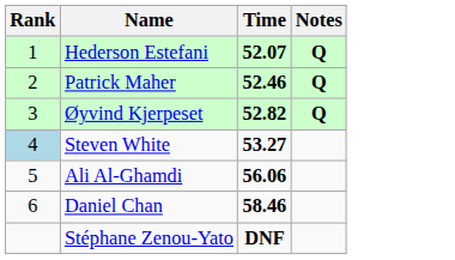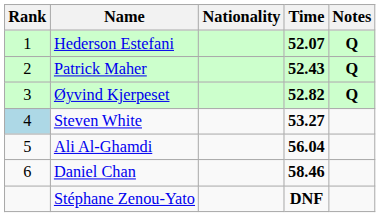 <table class="wikitable sortable" style="text-align:center">
 <tr>
 <th>Rank</th>
 <th>Name</th>
+<th>Nationality</th>
 <th>Time</th>
 <th>Notes</th>
 </tr>
 <tr bgcolor=ccffcc>
 <td>1</td>
 <td align=left><a href='#'>Hederson Estefani</a></td>
+<td align=left></td>
 <td><strong>52.07</strong></td>
 <td><strong>Q</strong></td>
 </tr>
 <tr bgcolor=ccffcc>
 <td>2</td>
 <td align=left><a href='#'>Patrick Maher</a></td>
-<td><strong>52.46</strong></td>
+<td align=left></td>
+<td><strong>52.43</strong></td>
 <td><strong>Q</strong></td>
 </tr>
 <tr bgcolor=ccffcc>
 <td>3</td>
 <td align=left><a href='#'>Øyvind Kjerpeset</a></td>
+<td align=left></td>
 <td><strong>52.82</strong></td>
 <td><strong>Q</strong></td>
 </tr>
 <tr>
 <td style="background: lightblue;">4</td>
 <td align=left><a href='#'>Steven White</a></td>
+<td align=left></td>
 <td><strong>53.27</strong></td>
 <td></td>
 </tr>
 <tr>
 <td>5</td>
 <td align=left><a href='#'>Ali Al-Ghamdi</a></td>
-<td><strong>56.06</strong></td>
+<td align=left></td>
+<td><strong>56.04</strong></td>
 <td></td>
 </tr>
 <tr>
 <td>6</td>
 <td align=left><a href='#'>Daniel Chan</a></td>
+<td align=left></td>
 <td><strong>58.46</strong></td>
 <td></td>
 </tr>
 <tr>
 <td></td>
 <td align=left><a href='#'>Stéphane Zenou-Yato</a></td>
+<td align=left></td>
 <td><strong>DNF</strong></td>
 <td></td>
 </tr>
 </table>
